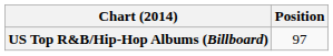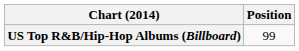 <table class="wikitable plainrowheaders" style="text-align:center">
 <tr>
 <th scope="col">Chart (2014)</th>
 <th scope="col">Position</th>
 </tr>
 <tr>
 <th scope="row">US Top R&B/Hip-Hop Albums (<em>Billboard</em>)</th>
-<td>97</td>
+<td>99</td>
 </tr>
 </table>
